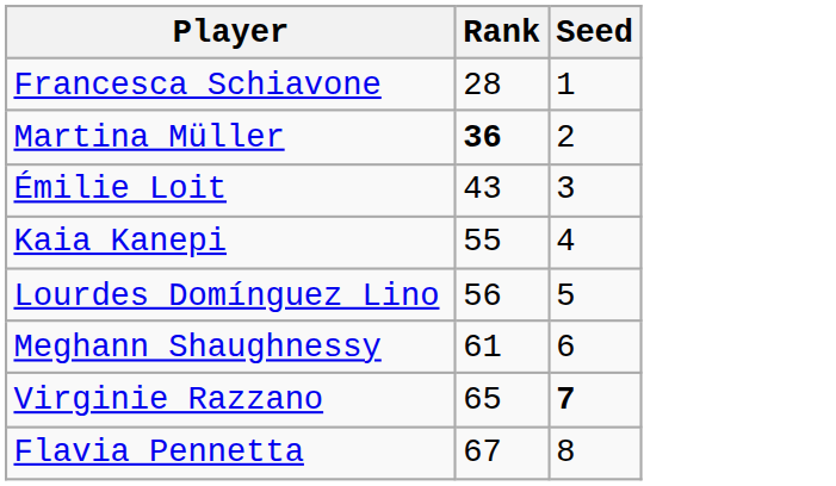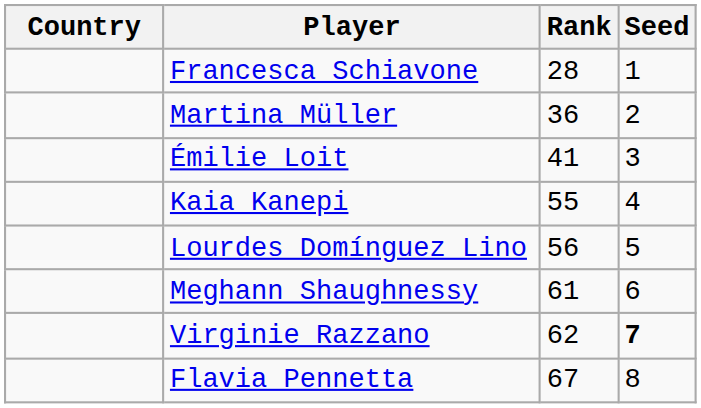 <table class="sortable wikitable">
 <tr>
+<th width="70">Country</th>
 <th width="175">Player</th>
 <th>Rank</th>
 <th>Seed</th>
 </tr>
 <tr>
+<td></td>
 <td><a href='#'>Francesca Schiavone</a></td>
 <td>28</td>
 <td>1</td>
 </tr>
 <tr>
+<td></td>
 <td><a href='#'>Martina Müller</a></td>
-<td><strong>36</strong></td>
+<td>36</td>
 <td>2</td>
 </tr>
 <tr>
+<td></td>
 <td><a href='#'>Émilie Loit</a></td>
-<td>43</td>
+<td>41</td>
 <td>3</td>
 </tr>
 <tr>
+<td></td>
 <td><a href='#'>Kaia Kanepi</a></td>
 <td>55</td>
 <td>4</td>
 </tr>
 <tr>
+<td></td>
 <td><a href='#'>Lourdes Domínguez Lino</a></td>
 <td>56</td>
 <td>5</td>
 </tr>
 <tr>
+<td></td>
 <td><a href='#'>Meghann Shaughnessy</a></td>
 <td>61</td>
 <td>6</td>
 </tr>
 <tr>
+<td></td>
 <td><a href='#'>Virginie Razzano</a></td>
-<td>65</td>
+<td>62</td>
 <td><strong>7</strong></td>
 </tr>
 <tr>
+<td></td>
 <td><a href='#'>Flavia Pennetta</a></td>
 <td>67</td>
 <td>8</td>
 </tr>
 </table>
